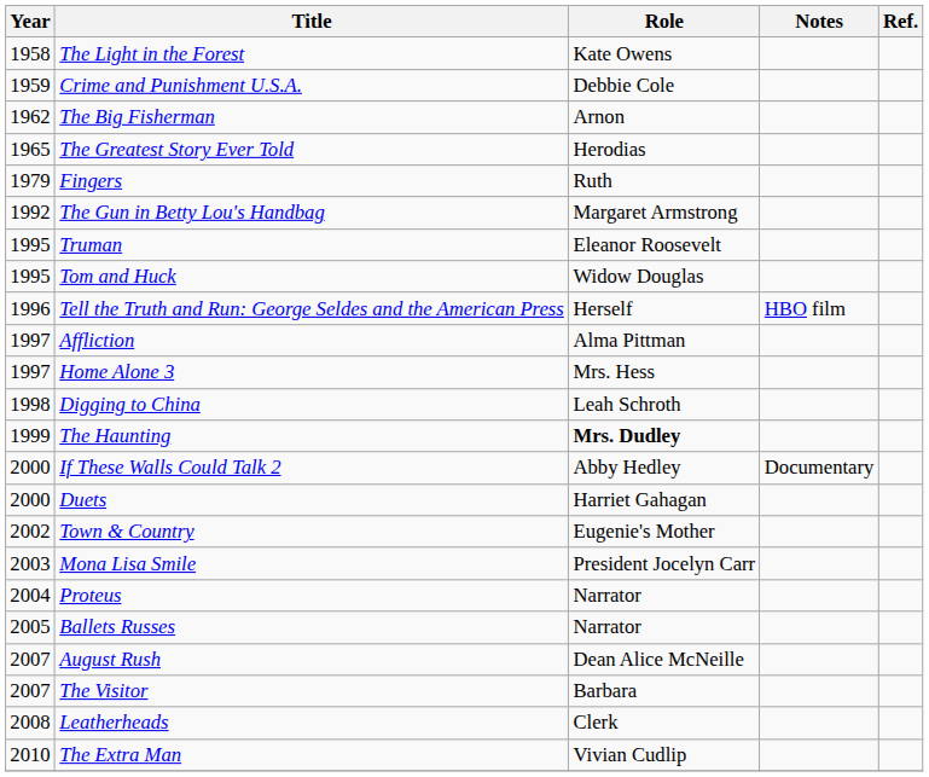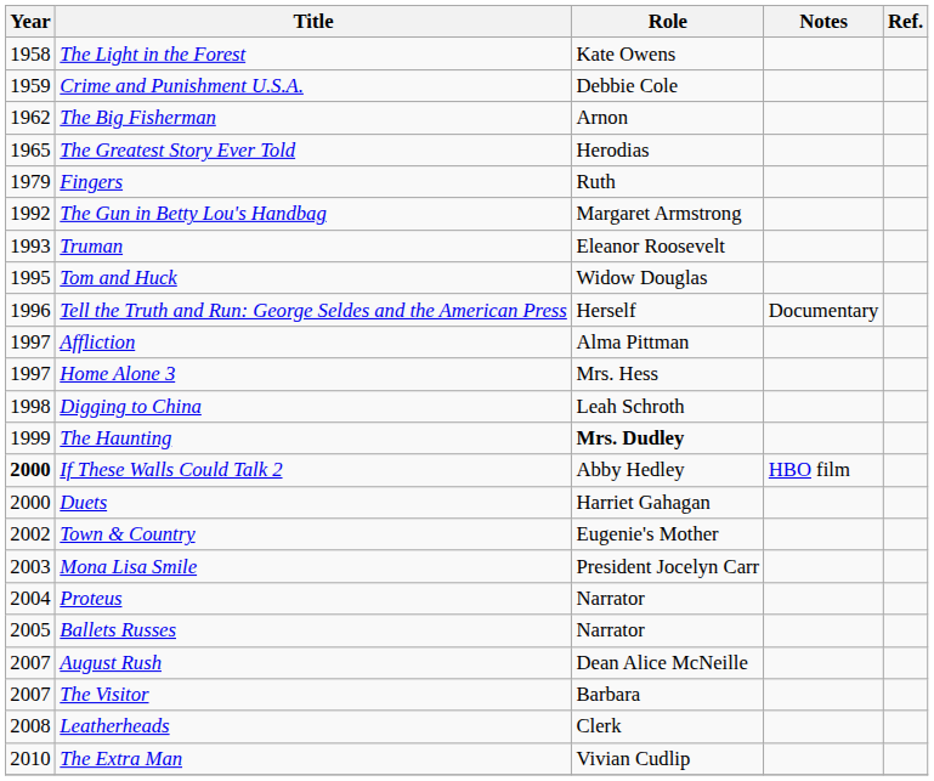 <table class="wikitable">
 <tr>
 <th>Year</th>
 <th>Title</th>
 <th>Role</th>
 <th>Notes</th>
 <th>Ref.</th>
 </tr>
 <tr>
 <td>1958</td>
 <td><em><a href='#'>The Light in the Forest</a></em></td>
 <td>Kate Owens</td>
 <td></td>
 <td></td>
 </tr>
 <tr>
 <td>1959</td>
 <td><em><a href='#'>Crime and Punishment U.S.A.</a></em></td>
 <td>Debbie Cole</td>
 <td></td>
 <td></td>
 </tr>
 <tr>
 <td>1962</td>
 <td><em><a href='#'>The Big Fisherman</a></em></td>
 <td>Arnon</td>
 <td></td>
 <td></td>
 </tr>
 <tr>
 <td>1965</td>
 <td><em><a href='#'>The Greatest Story Ever Told</a></em></td>
 <td>Herodias</td>
 <td></td>
 <td></td>
 </tr>
 <tr>
 <td>1979</td>
 <td><em><a href='#'>Fingers</a></em></td>
 <td>Ruth</td>
 <td></td>
 <td></td>
 </tr>
 <tr>
 <td>1992</td>
 <td><em><a href='#'>The Gun in Betty Lou's Handbag</a></em></td>
 <td>Margaret Armstrong</td>
 <td></td>
 <td></td>
 </tr>
 <tr>
-<td>1995</td>
+<td>1993</td>
 <td><em><a href='#'>Truman</a></em></td>
 <td>Eleanor Roosevelt</td>
 <td></td>
 <td></td>
 </tr>
 <tr>
 <td>1995</td>
 <td><em><a href='#'>Tom and Huck</a></em></td>
 <td>Widow Douglas</td>
 <td></td>
 <td></td>
 </tr>
 <tr>
 <td>1996</td>
 <td><em><a href='#'>Tell the Truth and Run: George Seldes and the American Press</a></em></td>
 <td>Herself</td>
-<td><a href='#'>HBO</a> film</td>
+<td>Documentary</td>
 <td></td>
 </tr>
 <tr>
 <td>1997</td>
 <td><em><a href='#'>Affliction</a></em></td>
 <td>Alma Pittman</td>
 <td></td>
 <td></td>
 </tr>
 <tr>
 <td>1997</td>
 <td><em><a href='#'>Home Alone 3</a></em></td>
 <td>Mrs. Hess</td>
 <td></td>
 <td></td>
 </tr>
 <tr>
 <td>1998</td>
 <td><em><a href='#'>Digging to China</a></em></td>
 <td>Leah Schroth</td>
 <td></td>
 <td></td>
 </tr>
 <tr>
 <td>1999</td>
 <td><em><a href='#'>The Haunting</a></em></td>
 <td><strong>Mrs. Dudley</strong></td>
 <td></td>
 <td></td>
 </tr>
 <tr>
-<td>2000</td>
+<td><strong>2000</strong></td>
 <td><em><a href='#'>If These Walls Could Talk 2</a></em></td>
 <td>Abby Hedley</td>
-<td>Documentary</td>
+<td><a href='#'>HBO</a> film</td>
 <td></td>
 </tr>
 <tr>
 <td>2000</td>
 <td><em><a href='#'>Duets</a></em></td>
 <td>Harriet Gahagan</td>
 <td></td>
 <td></td>
 </tr>
 <tr>
 <td>2002</td>
 <td><em><a href='#'>Town & Country</a></em></td>
 <td>Eugenie's Mother</td>
 <td></td>
 <td></td>
 </tr>
 <tr>
 <td>2003</td>
 <td><em><a href='#'>Mona Lisa Smile</a></em></td>
 <td>President Jocelyn Carr</td>
 <td></td>
 <td></td>
 </tr>
 <tr>
 <td>2004</td>
 <td><em><a href='#'>Proteus</a></em></td>
 <td>Narrator</td>
 <td></td>
 <td></td>
 </tr>
 <tr>
 <td>2005</td>
 <td><em><a href='#'>Ballets Russes</a></em></td>
 <td>Narrator</td>
 <td></td>
 <td></td>
 </tr>
 <tr>
 <td>2007</td>
 <td><em><a href='#'>August Rush</a></em></td>
 <td>Dean Alice McNeille</td>
 <td></td>
 <td></td>
 </tr>
 <tr>
 <td>2007</td>
 <td><em><a href='#'>The Visitor</a></em></td>
 <td>Barbara</td>
 <td></td>
 <td></td>
 </tr>
 <tr>
 <td>2008</td>
 <td><em><a href='#'>Leatherheads</a></em></td>
 <td>Clerk</td>
 <td></td>
 <td></td>
 </tr>
 <tr>
 <td>2010</td>
 <td><em><a href='#'>The Extra Man</a></em></td>
 <td>Vivian Cudlip</td>
 <td></td>
 <td></td>
 </tr>
 <tr>
 </tr>
 </table>
